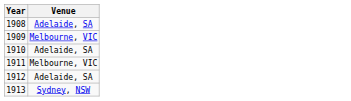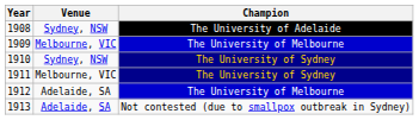 <table class="wikitable">
 <tr>
 <th>Year</th>
 <th>Venue</th>
+<th>Champion</th>
 </tr>
 <tr align=center>
 <td>1908</td>
-<td><a href='#'>Adelaide</a>, <a href='#'>SA</a></td>
+<td><a href='#'>Sydney</a>, <a href='#'>NSW</a></td>
+<td style="background:Black; color:White">The University of Adelaide</td>
 </tr>
 <tr align=center>
 <td>1909</td>
 <td><a href='#'>Melbourne</a>, <a href='#'>VIC</a></td>
+<td style="background:MediumBlue; color:White">The University of Melbourne</td>
 </tr>
 <tr align=center>
 <td>1910</td>
-<td>Adelaide, SA</td>
+<td><a href='#'>Sydney</a>, <a href='#'>NSW</a></td>
+<td style="background:Darkblue; color:Gold">The University of Sydney</td>
 </tr>
 <tr align=center>
 <td>1911</td>
 <td>Melbourne, VIC</td>
+<td style="background:Darkblue; color:Gold">The University of Sydney</td>
 </tr>
 <tr align=center>
 <td>1912</td>
 <td>Adelaide, SA</td>
+<td style="background:MediumBlue; color:White">The University of Melbourne</td>
 </tr>
 <tr align=center>
 <td>1913</td>
-<td><a href='#'>Sydney</a>, <a href='#'>NSW</a></td>
+<td><a href='#'>Adelaide</a>, <a href='#'>SA</a></td>
+<td>Not contested (due to <a href='#'>smallpox</a> outbreak in Sydney)</td>
 </tr>
 </table>
